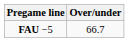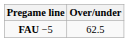 <table class="wikitable">
 <tr align="center">
 <th style=>Pregame line</th>
 <th style=>Over/under</th>
 </tr>
 <tr align="center">
 <td><strong>FAU</strong> −5</td>
-<td>66.7</td>
+<td>62.5</td>
 </tr>
 </table>
